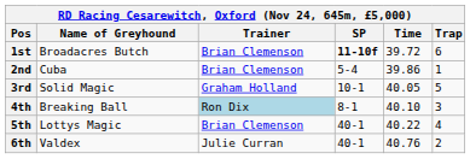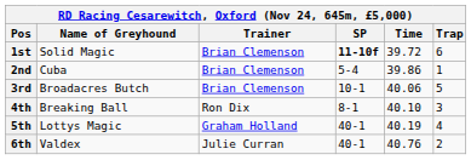 <table class="wikitable">
 <tr>
 <th colspan="6"><a href='#'>RD Racing Cesarewitch</a>, <a href='#'>Oxford</a> (Nov 24, 645m, £5,000)</th>
 </tr>
 <tr>
 <th width=30>Pos</th>
 <th width=180>Name of Greyhound</th>
 <th width=150>Trainer</th>
 <th width=50>SP</th>
 <th width=50>Time</th>
 <th width=30>Trap</th>
 </tr>
 <tr>
 <th>1st</th>
-<td>Broadacres Butch</td>
+<td>Solid Magic</td>
 <td><a href='#'>Brian Clemenson</a></td>
 <td><strong>11-10f</strong></td>
 <td>39.72</td>
 <td>6</td>
 </tr>
 <tr>
 <th>2nd</th>
 <td>Cuba</td>
 <td><a href='#'>Brian Clemenson</a></td>
 <td>5-4</td>
 <td>39.86</td>
 <td>1</td>
 </tr>
 <tr>
 <th>3rd</th>
-<td>Solid Magic</td>
-<td><a href='#'>Graham Holland</a></td>
+<td>Broadacres Butch</td>
+<td><a href='#'>Brian Clemenson</a></td>
 <td>10-1</td>
-<td>40.05</td>
+<td>40.06</td>
 <td>5</td>
 </tr>
 <tr>
 <th>4th</th>
 <td>Breaking Ball</td>
-<td style="background: lightblue;">Ron Dix</td>
+<td>Ron Dix</td>
 <td>8-1</td>
 <td>40.10</td>
 <td>3</td>
 </tr>
 <tr>
 <th>5th</th>
 <td>Lottys Magic</td>
-<td><a href='#'>Brian Clemenson</a></td>
+<td><a href='#'>Graham Holland</a></td>
 <td>40-1</td>
-<td>40.22</td>
+<td>40.19</td>
 <td>4</td>
 </tr>
 <tr>
 <th>6th</th>
 <td>Valdex</td>
 <td>Julie Curran</td>
 <td>40-1</td>
 <td>40.76</td>
 <td>2</td>
 </tr>
 </table>
